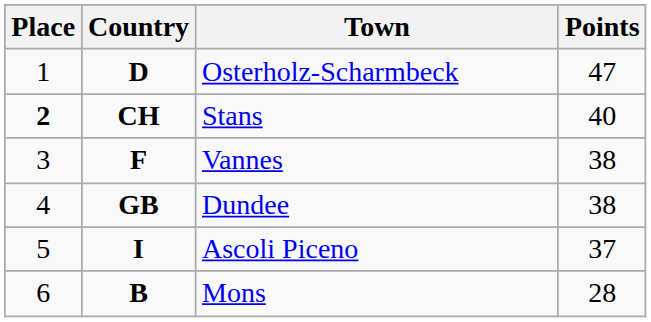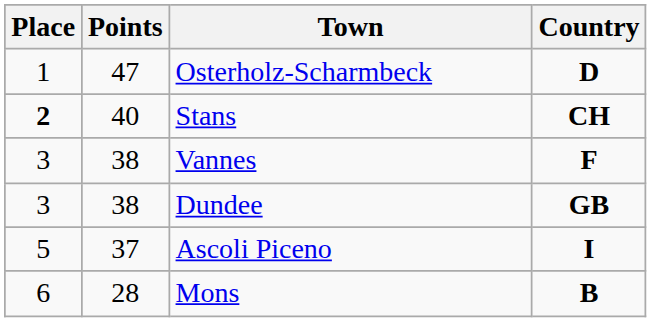 <table class="wikitable toptextcells" style="text-align:center;">
 <tr>
 <th width="25">Place</th>
+<th width="25">Points</th>
+<th width="200">Town</th>
 <th width="25">Country</th>
-<th width="200">Town</th>
-<th width="25">Points</th>
 </tr>
 <tr>
 <td>1</td>
+<td>47</td>
+<td style="text-align:left;"><a href='#'>Osterholz-Scharmbeck</a></td>
 <td><strong>D</strong></td>
-<td style="text-align:left;"><a href='#'>Osterholz-Scharmbeck</a></td>
-<td>47</td>
 </tr>
 <tr>
 <td><strong>2</strong></td>
+<td>40</td>
+<td style="text-align:left;"><a href='#'>Stans</a></td>
 <td><strong>CH</strong></td>
-<td style="text-align:left;"><a href='#'>Stans</a></td>
-<td>40</td>
 </tr>
 <tr>
 <td>3</td>
+<td>38</td>
+<td style="text-align:left;"><a href='#'>Vannes</a></td>
 <td><strong>F</strong></td>
-<td style="text-align:left;"><a href='#'>Vannes</a></td>
-<td>38</td>
 </tr>
 <tr>
-<td>4</td>
+<td>3</td>
+<td>38</td>
+<td style="text-align:left;"><a href='#'>Dundee</a></td>
 <td><strong>GB</strong></td>
-<td style="text-align:left;"><a href='#'>Dundee</a></td>
-<td>38</td>
 </tr>
 <tr>
 <td>5</td>
+<td>37</td>
+<td style="text-align:left;"><a href='#'>Ascoli Piceno</a></td>
 <td><strong>I</strong></td>
-<td style="text-align:left;"><a href='#'>Ascoli Piceno</a></td>
-<td>37</td>
 </tr>
 <tr>
 <td>6</td>
+<td>28</td>
+<td style="text-align:left;"><a href='#'>Mons</a></td>
 <td><strong>B</strong></td>
-<td style="text-align:left;"><a href='#'>Mons</a></td>
-<td>28</td>
 </tr>
 </table>
